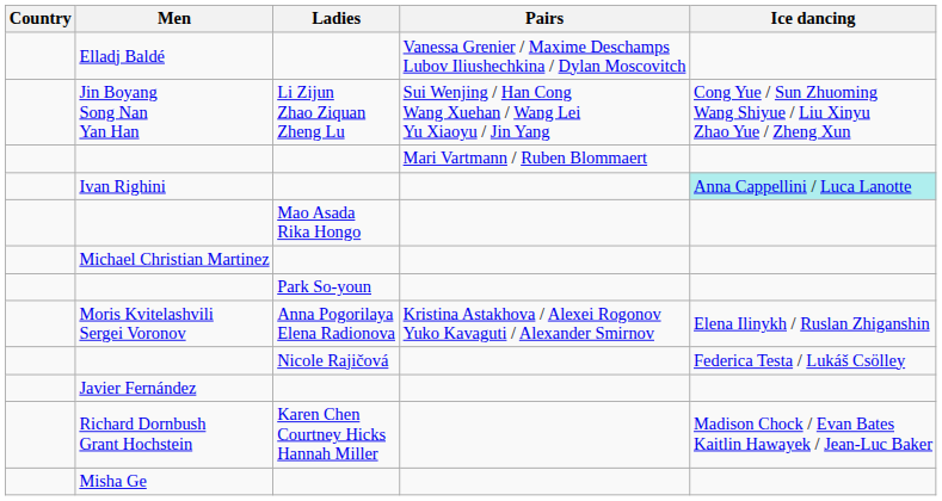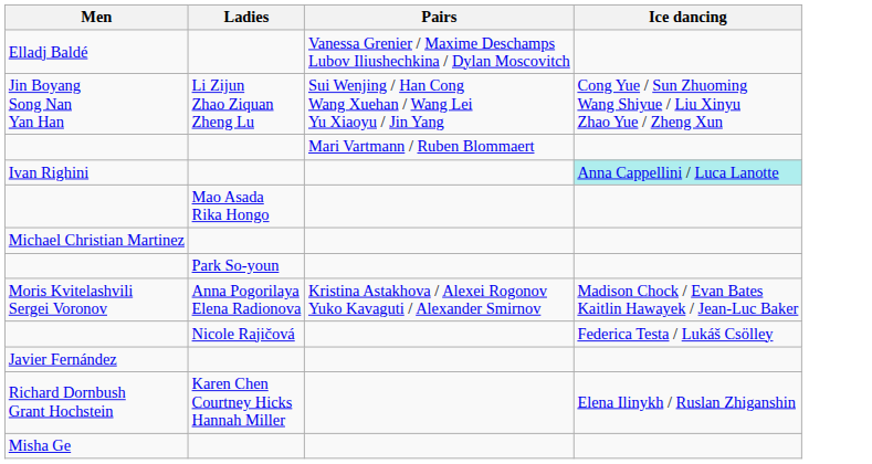 <table class="wikitable">
 <tr>
-<th>Country</th>
 <th>Men</th>
 <th>Ladies</th>
 <th>Pairs</th>
 <th>Ice dancing</th>
 </tr>
 <tr>
-<td></td>
 <td><a href='#'>Elladj Baldé</a></td>
 <td></td>
 <td><a href='#'>Vanessa Grenier</a> / <a href='#'>Maxime Deschamps</a> <br> <a href='#'>Lubov Iliushechkina</a> / <a href='#'>Dylan Moscovitch</a></td>
 <td></td>
 </tr>
 <tr>
-<td></td>
 <td><a href='#'>Jin Boyang</a> <br> <a href='#'>Song Nan</a> <br> <a href='#'>Yan Han</a></td>
 <td><a href='#'>Li Zijun</a> <br> <a href='#'>Zhao Ziquan</a> <br> <a href='#'>Zheng Lu</a></td>
 <td><a href='#'>Sui Wenjing</a> / <a href='#'>Han Cong</a> <br> <a href='#'>Wang Xuehan</a> / <a href='#'>Wang Lei</a> <br> <a href='#'>Yu Xiaoyu</a> / <a href='#'>Jin Yang</a></td>
 <td><a href='#'>Cong Yue</a> / <a href='#'>Sun Zhuoming</a> <br> <a href='#'>Wang Shiyue</a> / <a href='#'>Liu Xinyu</a> <br> <a href='#'>Zhao Yue</a> / <a href='#'>Zheng Xun</a></td>
 </tr>
 <tr>
 <td></td>
 <td></td>
-<td></td>
 <td><a href='#'>Mari Vartmann</a> / <a href='#'>Ruben Blommaert</a></td>
 <td></td>
 </tr>
 <tr>
-<td></td>
 <td><a href='#'>Ivan Righini</a></td>
 <td></td>
 <td></td>
 <td style="background: paleturquoise;"><a href='#'>Anna Cappellini</a> / <a href='#'>Luca Lanotte</a></td>
 </tr>
 <tr>
 <td></td>
-<td></td>
 <td><a href='#'>Mao Asada</a> <br> <a href='#'>Rika Hongo</a></td>
 <td></td>
 <td></td>
 </tr>
 <tr>
-<td></td>
 <td><a href='#'>Michael Christian Martinez</a></td>
 <td></td>
 <td></td>
 <td></td>
 </tr>
 <tr>
 <td></td>
-<td></td>
 <td><a href='#'>Park So-youn</a></td>
 <td></td>
 <td></td>
 </tr>
 <tr>
-<td></td>
 <td><a href='#'>Moris Kvitelashvili</a> <br> <a href='#'>Sergei Voronov</a></td>
 <td><a href='#'>Anna Pogorilaya</a> <br> <a href='#'>Elena Radionova</a></td>
 <td><a href='#'>Kristina Astakhova</a> / <a href='#'>Alexei Rogonov</a> <br> <a href='#'>Yuko Kavaguti</a> / <a href='#'>Alexander Smirnov</a></td>
-<td><a href='#'>Elena Ilinykh</a> / <a href='#'>Ruslan Zhiganshin</a></td>
+<td><a href='#'>Madison Chock</a> / <a href='#'>Evan Bates</a> <br> <a href='#'>Kaitlin Hawayek</a> / <a href='#'>Jean-Luc Baker</a></td>
 </tr>
 <tr>
-<td></td>
 <td></td>
 <td><a href='#'>Nicole Rajičová</a></td>
 <td></td>
 <td><a href='#'>Federica Testa</a> / <a href='#'>Lukáš Csölley</a></td>
 </tr>
 <tr>
-<td></td>
 <td><a href='#'>Javier Fernández</a></td>
 <td></td>
 <td></td>
 <td></td>
 </tr>
 <tr>
-<td></td>
 <td><a href='#'>Richard Dornbush</a> <br> <a href='#'>Grant Hochstein</a></td>
 <td><a href='#'>Karen Chen</a> <br> <a href='#'>Courtney Hicks</a> <br> <a href='#'>Hannah Miller</a></td>
 <td></td>
-<td><a href='#'>Madison Chock</a> / <a href='#'>Evan Bates</a> <br> <a href='#'>Kaitlin Hawayek</a> / <a href='#'>Jean-Luc Baker</a></td>
+<td><a href='#'>Elena Ilinykh</a> / <a href='#'>Ruslan Zhiganshin</a></td>
 </tr>
 <tr>
-<td></td>
 <td><a href='#'>Misha Ge</a></td>
 <td></td>
 <td></td>
 <td></td>
 </tr>
 </table>
